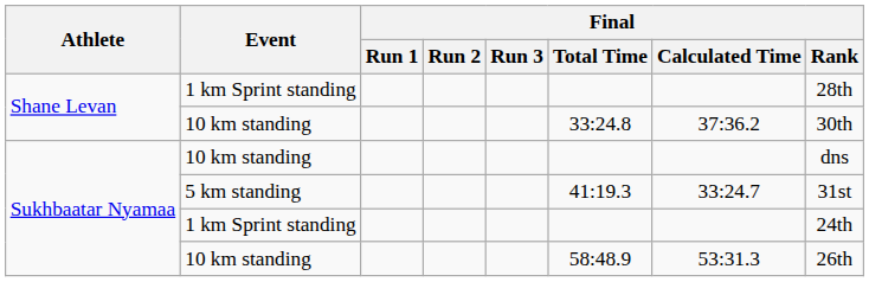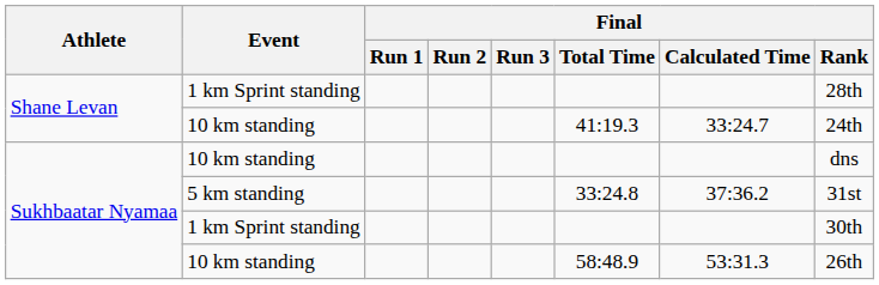 <table class="wikitable" style="font-size:90%">
 <tr>
 <th rowspan="2">Athlete</th>
 <th rowspan="2">Event</th>
 <th colspan="6">Final</th>
 </tr>
 <tr>
 <th>Run 1</th>
 <th>Run 2</th>
 <th>Run 3</th>
 <th>Total Time</th>
 <th>Calculated Time</th>
 <th>Rank</th>
 </tr>
 <tr>
 <td rowspan="2"><a href='#'>Shane Levan</a></td>
 <td>1 km Sprint standing</td>
 <td align="center"></td>
 <td align="center"></td>
 <td align="center"></td>
 <td align="center"></td>
 <td align="center"></td>
 <td align="center">28th</td>
 </tr>
 <tr>
 <td>10 km standing</td>
 <td align="center"></td>
 <td align="center"></td>
 <td align="center"></td>
-<td align="center">33:24.8</td>
-<td align="center">37:36.2</td>
-<td align="center">30th</td>
+<td align="center">41:19.3</td>
+<td align="center">33:24.7</td>
+<td align="center">24th</td>
 </tr>
 <tr>
 <td rowspan="4"><a href='#'>Sukhbaatar Nyamaa</a></td>
 <td>10 km standing</td>
 <td align="center"></td>
 <td align="center"></td>
 <td align="center"></td>
 <td align="center"></td>
 <td align="center"></td>
 <td align="center">dns</td>
 </tr>
 <tr>
 <td>5 km standing</td>
 <td align="center"></td>
 <td align="center"></td>
 <td align="center"></td>
-<td align="center">41:19.3</td>
-<td align="center">33:24.7</td>
+<td align="center">33:24.8</td>
+<td align="center">37:36.2</td>
 <td align="center">31st</td>
 </tr>
 <tr>
 <td>1 km Sprint standing</td>
 <td align="center"></td>
 <td align="center"></td>
 <td align="center"></td>
 <td align="center"></td>
 <td align="center"></td>
-<td align="center">24th</td>
+<td align="center">30th</td>
 </tr>
 <tr>
 <td>10 km standing</td>
 <td align="center"></td>
 <td align="center"></td>
 <td align="center"></td>
 <td align="center">58:48.9</td>
 <td align="center">53:31.3</td>
 <td align="center">26th</td>
 </tr>
 </table>
